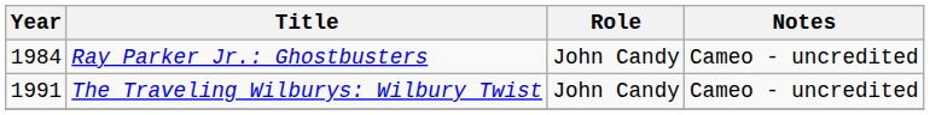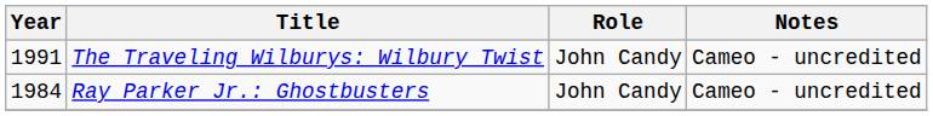 <table class = "wikitable sortable">
 <tr>
 <th>Year</th>
 <th>Title</th>
 <th>Role</th>
 <th class="unsortable">Notes</th>
 </tr>
 <tr>
+<td>1991</td>
+<td><em><a href='#'>The Traveling Wilburys: Wilbury Twist</a></em></td>
+<td>John Candy</td>
+<td>Cameo - uncredited</td>
+</tr>
+<tr>
 <td>1984</td>
 <td><em><a href='#'>Ray Parker Jr.: Ghostbusters</a></em></td>
 <td>John Candy</td>
 <td>Cameo - uncredited</td>
 </tr>
 <tr>
-<td>1991</td>
-<td><em><a href='#'>The Traveling Wilburys: Wilbury Twist</a></em></td>
-<td>John Candy</td>
-<td>Cameo - uncredited</td>
-</tr>
-<tr>
 </tr>
 </table>
